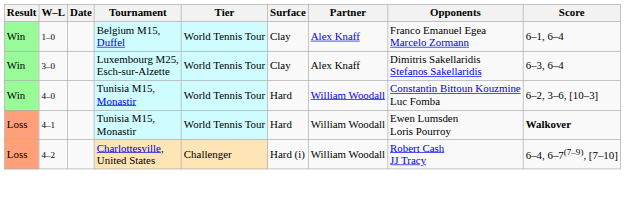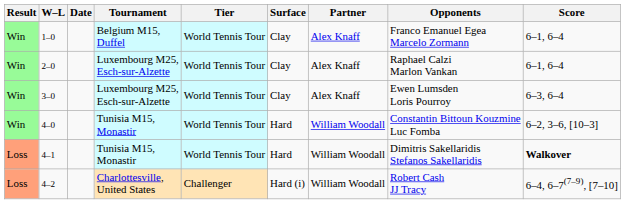 <table class=wikitable>
 <tr>
 <th>Result</th>
 <th class="unsortable">W–L</th>
 <th>Date</th>
 <th>Tournament</th>
 <th>Tier</th>
 <th>Surface</th>
 <th>Partner</th>
 <th>Opponents</th>
 <th class="unsortable">Score</th>
 </tr>
 <tr>
 <td bgcolor=98FB98>Win</td>
 <td><small>1–0</small></td>
 <td></td>
 <td style="background:#cffcff;">Belgium M15,<br><a href='#'>Duffel</a></td>
 <td style="background:#cffcff;">World Tennis Tour</td>
 <td>Clay</td>
 <td> <a href='#'>Alex Knaff</a></td>
 <td> Franco Emanuel Egea<br> <a href='#'>Marcelo Zormann</a></td>
 <td>6–1, 6–4</td>
 </tr>
 <tr>
 <td bgcolor=98FB98>Win</td>
+<td><small>2–0</small></td>
+<td></td>
+<td style="background:#cffcff;">Luxembourg M25,<br><a href='#'>Esch-sur-Alzette</a></td>
+<td style="background:#cffcff;">World Tennis Tour</td>
+<td>Clay</td>
+<td> Alex Knaff</td>
+<td> Raphael Calzi<br> Marlon Vankan</td>
+<td>6–1, 6–4</td>
+</tr>
+<tr>
+<td bgcolor=98FB98>Win</td>
 <td><small>3–0</small></td>
 <td></td>
 <td style="background:#cffcff;">Luxembourg M25,<br>Esch-sur-Alzette</td>
 <td style="background:#cffcff;">World Tennis Tour</td>
 <td>Clay</td>
 <td> Alex Knaff</td>
-<td> Dimitris Sakellaridis<br> <a href='#'>Stefanos Sakellaridis</a></td>
+<td> Ewen Lumsden<br> Loris Pourroy</td>
 <td>6–3, 6–4</td>
 </tr>
 <tr>
 <td bgcolor=98FB98>Win</td>
 <td><small>4–0</small></td>
 <td></td>
 <td style="background:#cffcff;">Tunisia M15,<br><a href='#'>Monastir</a></td>
 <td style="background:#cffcff;">World Tennis Tour</td>
 <td>Hard</td>
 <td> <a href='#'>William Woodall</a></td>
 <td> <a href='#'>Constantin Bittoun Kouzmine</a><br> Luc Fomba</td>
 <td>6–2, 3–6, [10–3]</td>
 </tr>
 <tr>
 <td bgcolor=FFA07A>Loss</td>
 <td><small>4–1</small></td>
 <td></td>
 <td style="background:#cffcff;">Tunisia M15,<br>Monastir</td>
 <td style="background:#cffcff;">World Tennis Tour</td>
 <td>Hard</td>
 <td> William Woodall</td>
-<td> Ewen Lumsden<br> Loris Pourroy</td>
+<td> Dimitris Sakellaridis<br> <a href='#'>Stefanos Sakellaridis</a></td>
 <td><strong>Walkover</strong></td>
 </tr>
 <tr>
 <td bgcolor=FFA07A>Loss</td>
 <td><small>4–2</small></td>
 <td><a href='#'></a></td>
 <td style="background:moccasin;"><a href='#'>Charlottesville</a>,<br>United States</td>
 <td style="background:moccasin;">Challenger</td>
 <td>Hard (i)</td>
 <td> William Woodall</td>
 <td> <a href='#'>Robert Cash</a><br> <a href='#'>JJ Tracy</a></td>
 <td>6–4, 6–7<sup>(7–9)</sup>, [7–10]</td>
 </tr>
 </table>
